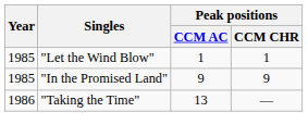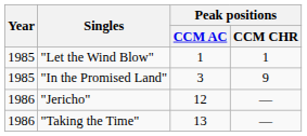 <table class="wikitable">
 <tr>
 <th rowspan="2">Year</th>
 <th rowspan="2">Singles</th>
 <th colspan="2">Peak positions</th>
 </tr>
 <tr>
 <th><a href='#'>CCM AC</a></th>
 <th>CCM CHR</th>
 </tr>
 <tr>
 <td>1985</td>
 <td>"Let the Wind Blow"</td>
 <td align="center">1</td>
 <td align="center">1</td>
 </tr>
 <tr>
 <td>1985</td>
 <td>"In the Promised Land"</td>
+<td align="center">3</td>
 <td align="center">9</td>
-<td align="center">9</td>
+</tr>
+<tr>
+<td>1986</td>
+<td>"Jericho"</td>
+<td align="center">12</td>
+<td align="center">—</td>
 </tr>
 <tr>
 <td>1986</td>
 <td>"Taking the Time"</td>
 <td align="center">13</td>
 <td align="center">—</td>
 </tr>
 </table>
